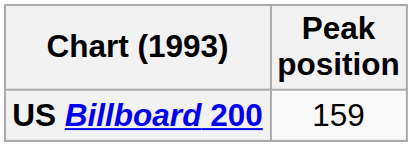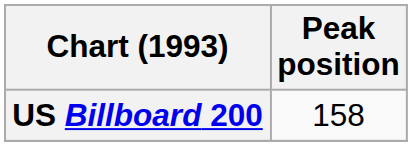 <table class="wikitable sortable plainrowheaders" style="text-align:center">
 <tr>
 <th scope="col">Chart (1993)</th>
 <th scope="col">Peak<br> position</th>
 </tr>
 <tr>
 <th scope="row">US <a href='#'><em>Billboard</em> 200</a></th>
-<td>159</td>
+<td>158</td>
 </tr>
 <tr>
 </tr>
 </table>
